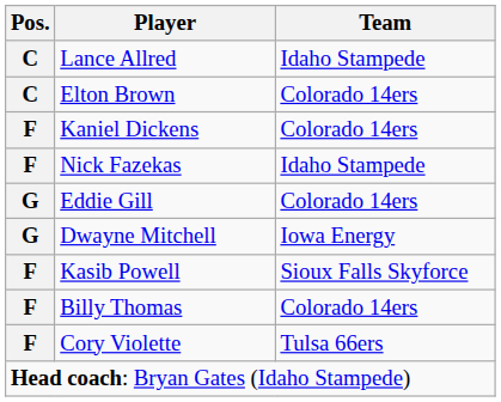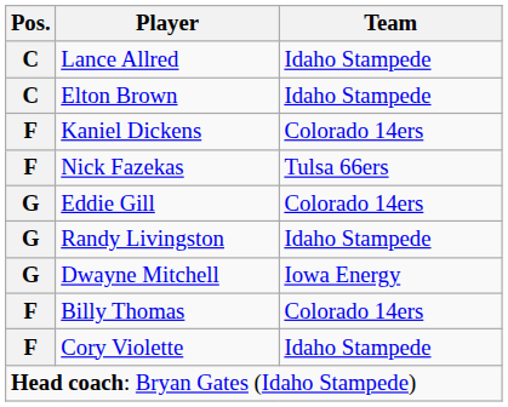 <table class="wikitable">
 <tr>
 <th>Pos.</th>
 <th width=150>Player</th>
 <th width=150>Team</th>
 </tr>
 <tr>
 <th>C</th>
 <td><a href='#'>Lance Allred</a></td>
 <td><a href='#'>Idaho Stampede</a></td>
 </tr>
 <tr>
 <th>C</th>
 <td><a href='#'>Elton Brown</a></td>
-<td><a href='#'>Colorado 14ers</a></td>
+<td><a href='#'>Idaho Stampede</a></td>
 </tr>
 <tr>
 <th>F</th>
 <td><a href='#'>Kaniel Dickens</a></td>
 <td><a href='#'>Colorado 14ers</a></td>
 </tr>
 <tr>
 <th>F</th>
 <td><a href='#'>Nick Fazekas</a></td>
-<td><a href='#'>Idaho Stampede</a></td>
+<td><a href='#'>Tulsa 66ers</a></td>
 </tr>
 <tr>
 <th>G</th>
 <td><a href='#'>Eddie Gill</a></td>
 <td><a href='#'>Colorado 14ers</a></td>
 </tr>
 <tr>
 <th>G</th>
+<td><a href='#'>Randy Livingston</a></td>
+<td><a href='#'>Idaho Stampede</a></td>
+</tr>
+<tr>
+<th>G</th>
 <td><a href='#'>Dwayne Mitchell</a></td>
 <td><a href='#'>Iowa Energy</a></td>
-</tr>
-<tr>
-<th>F</th>
-<td><a href='#'>Kasib Powell</a></td>
-<td><a href='#'>Sioux Falls Skyforce</a></td>
 </tr>
 <tr>
 <th>F</th>
 <td><a href='#'>Billy Thomas</a></td>
 <td><a href='#'>Colorado 14ers</a></td>
 </tr>
 <tr>
 <th>F</th>
 <td><a href='#'>Cory Violette</a></td>
-<td><a href='#'>Tulsa 66ers</a></td>
+<td><a href='#'>Idaho Stampede</a></td>
 </tr>
 <tr>
 <td colspan="3"><strong>Head coach</strong>: <a href='#'>Bryan Gates</a> (<a href='#'>Idaho Stampede</a>)</td>
 </tr>
 </table>
